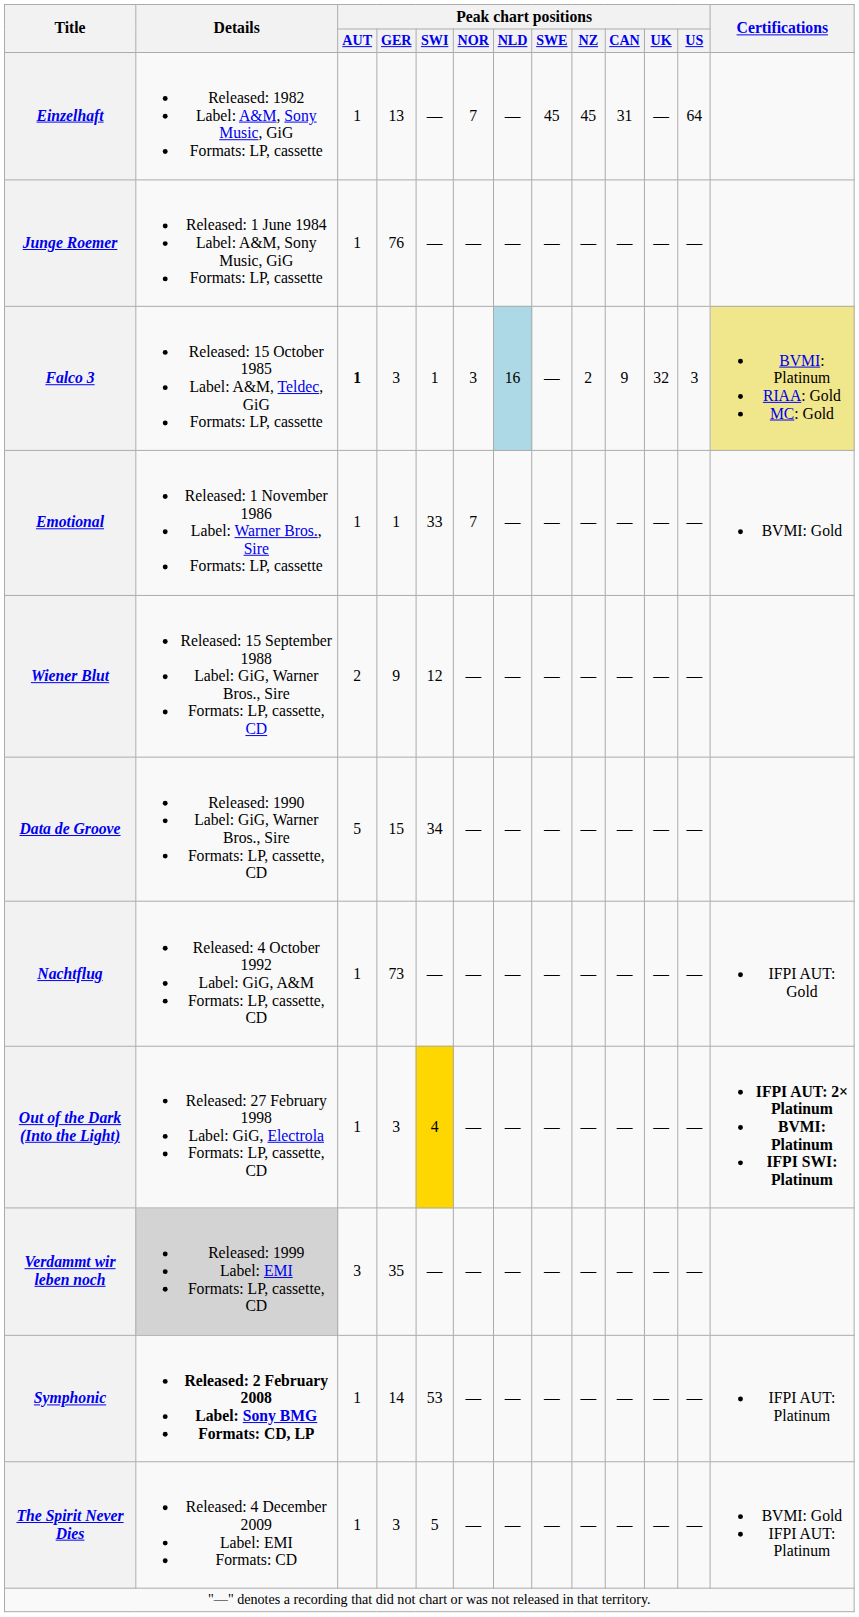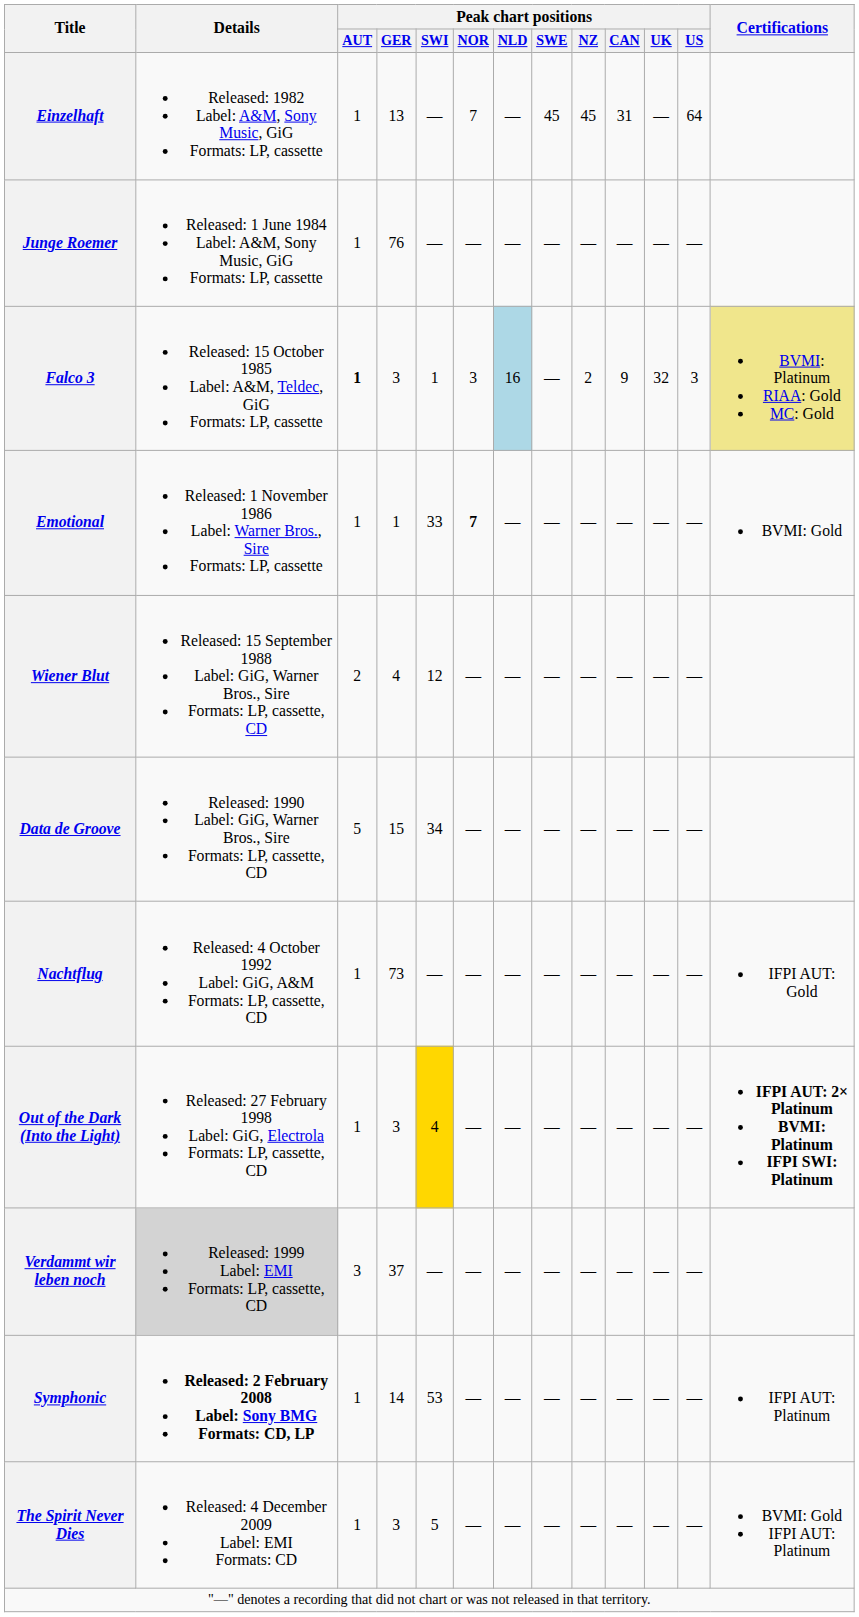 <table class="wikitable plainrowheaders" style="text-align:center;">
 <tr>
 <th scope="col" rowspan="2" style="width:12em;">Title</th>
 <th scope="col" rowspan="2" style="width:19.5em;">Details</th>
 <th scope="col" colspan="10">Peak chart positions</th>
 <th scope="col" rowspan="2" style="width:11.5em;"><a href='#'>Certifications</a></th>
 </tr>
 <tr>
 <th scope="col" style="width:2.5em;font-size:90%"><a href='#'>AUT</a><br></th>
 <th scope="col" style="width:2.5em;font-size:90%"><a href='#'>GER</a><br></th>
 <th scope="col" style="width:2.5em;font-size:90%"><a href='#'>SWI</a><br></th>
 <th scope="col" style="width:2.5em;font-size:90%"><a href='#'>NOR</a><br></th>
 <th scope="col" style="width:2.5em;font-size:90%"><a href='#'>NLD</a><br></th>
 <th scope="col" style="width:2.5em;font-size:90%"><a href='#'>SWE</a><br></th>
 <th scope="col" style="width:2.5em;font-size:90%"><a href='#'>NZ</a><br></th>
 <th scope="col" style="width:2.5em;font-size:90%"><a href='#'>CAN</a><br></th>
 <th scope="col" style="width:2.5em;font-size:90%"><a href='#'>UK</a><br></th>
 <th scope="col" style="width:2.5em;font-size:90%"><a href='#'>US</a><br></th>
 </tr>
 <tr>
 <th scope="row"><em><a href='#'>Einzelhaft</a></em></th>
 <td><br><ul><li>Released: 1982</li><li>Label: <a href='#'>A&M</a>, <a href='#'>Sony Music</a>, GiG</li><li>Formats: LP, cassette</li></ul></td>
 <td>1</td>
 <td>13</td>
 <td>—</td>
 <td>7</td>
 <td>—</td>
 <td>45</td>
 <td>45</td>
 <td>31</td>
 <td>—</td>
 <td>64</td>
 <td></td>
 </tr>
 <tr>
 <th scope="row"><em><a href='#'>Junge Roemer</a></em></th>
 <td><br><ul><li>Released: 1 June 1984</li><li>Label: A&M, Sony Music, GiG</li><li>Formats: LP, cassette</li></ul></td>
 <td>1</td>
 <td>76</td>
 <td>—</td>
 <td>—</td>
 <td>—</td>
 <td>—</td>
 <td>—</td>
 <td>—</td>
 <td>—</td>
 <td>—</td>
 <td></td>
 </tr>
 <tr>
 <th scope="row"><em><a href='#'>Falco 3</a></em></th>
 <td><br><ul><li>Released: 15 October 1985</li><li>Label: A&M, <a href='#'>Teldec</a>, GiG</li><li>Formats: LP, cassette</li></ul></td>
 <td><strong>1</strong></td>
 <td>3</td>
 <td>1</td>
 <td>3</td>
 <td style="background: lightblue;">16</td>
 <td>—</td>
 <td>2</td>
 <td>9</td>
 <td>32</td>
 <td>3</td>
 <td style="background: khaki;"><br><ul><li><a href='#'>BVMI</a>: Platinum</li><li><a href='#'>RIAA</a>: Gold</li><li><a href='#'>MC</a>: Gold</li></ul></td>
 </tr>
 <tr>
 <th scope="row"><em><a href='#'>Emotional</a></em></th>
 <td><br><ul><li>Released: 1 November 1986</li><li>Label: <a href='#'>Warner Bros.</a>, <a href='#'>Sire</a></li><li>Formats: LP, cassette</li></ul></td>
 <td>1</td>
 <td>1</td>
 <td>33</td>
-<td>7</td>
+<td><strong>7</strong></td>
 <td>—</td>
 <td>—</td>
 <td>—</td>
 <td>—</td>
 <td>—</td>
 <td>—</td>
 <td><br><ul><li>BVMI: Gold</li></ul></td>
 </tr>
 <tr>
 <th scope="row"><em><a href='#'>Wiener Blut</a></em></th>
 <td><br><ul><li>Released: 15 September 1988</li><li>Label: GiG, Warner Bros., Sire</li><li>Formats: LP, cassette, <a href='#'>CD</a></li></ul></td>
 <td>2</td>
-<td>9</td>
+<td>4</td>
 <td>12</td>
 <td>—</td>
 <td>—</td>
 <td>—</td>
 <td>—</td>
 <td>—</td>
 <td>—</td>
 <td>—</td>
 <td></td>
 </tr>
 <tr>
 <th scope="row"><em><a href='#'>Data de Groove</a></em></th>
 <td><br><ul><li>Released: 1990</li><li>Label: GiG, Warner Bros., Sire</li><li>Formats: LP, cassette, CD</li></ul></td>
 <td>5</td>
 <td>15</td>
 <td>34</td>
 <td>—</td>
 <td>—</td>
 <td>—</td>
 <td>—</td>
 <td>—</td>
 <td>—</td>
 <td>—</td>
 <td></td>
 </tr>
 <tr>
 <th scope="row"><em><a href='#'>Nachtflug</a></em></th>
 <td><br><ul><li>Released: 4 October 1992</li><li>Label: GiG, A&M</li><li>Formats: LP, cassette, CD</li></ul></td>
 <td>1</td>
 <td>73</td>
 <td>—</td>
 <td>—</td>
 <td>—</td>
 <td>—</td>
 <td>—</td>
 <td>—</td>
 <td>—</td>
 <td>—</td>
 <td><br><ul><li>IFPI AUT: Gold</li></ul></td>
 </tr>
 <tr>
 <th scope="row"><em><a href='#'>Out of the Dark (Into the Light)</a></em></th>
 <td><br><ul><li>Released: 27 February 1998</li><li>Label: GiG, <a href='#'>Electrola</a></li><li>Formats: LP, cassette, CD</li></ul></td>
 <td>1</td>
 <td>3</td>
 <td style="background: gold;">4</td>
 <td>—</td>
 <td>—</td>
 <td>—</td>
 <td>—</td>
 <td>—</td>
 <td>—</td>
 <td>—</td>
 <td><strong><br><ul><li>IFPI AUT: 2× Platinum</li><li>BVMI: Platinum</li><li>IFPI SWI: Platinum</li></ul></strong></td>
 </tr>
 <tr>
 <th scope="row"><em><a href='#'>Verdammt wir leben noch</a></em></th>
 <td style="background: lightgrey;"><br><ul><li>Released: 1999</li><li>Label: <a href='#'>EMI</a></li><li>Formats: LP, cassette, CD</li></ul></td>
 <td>3</td>
-<td>35</td>
+<td>37</td>
 <td>—</td>
 <td>—</td>
 <td>—</td>
 <td>—</td>
 <td>—</td>
 <td>—</td>
 <td>—</td>
 <td>—</td>
 <td></td>
 </tr>
 <tr>
 <th scope="row"><em><a href='#'>Symphonic</a></em></th>
 <td><strong><br><ul><li>Released: 2 February 2008</li><li>Label: <a href='#'>Sony BMG</a></li><li>Formats: CD, LP</li></ul></strong></td>
 <td>1</td>
 <td>14</td>
 <td>53</td>
 <td>—</td>
 <td>—</td>
 <td>—</td>
 <td>—</td>
 <td>—</td>
 <td>—</td>
 <td>—</td>
 <td><br><ul><li>IFPI AUT: Platinum</li></ul></td>
 </tr>
 <tr>
 <th scope="row"><em><a href='#'>The Spirit Never Dies</a></em></th>
 <td><br><ul><li>Released: 4 December 2009</li><li>Label: EMI</li><li>Formats: CD</li></ul></td>
 <td>1</td>
 <td>3</td>
 <td>5</td>
 <td>—</td>
 <td>—</td>
 <td>—</td>
 <td>—</td>
 <td>—</td>
 <td>—</td>
 <td>—</td>
 <td><br><ul><li>BVMI: Gold</li><li>IFPI AUT: Platinum</li></ul></td>
 </tr>
 <tr>
 <td colspan="13" style="font-size:90%">"—" denotes a recording that did not chart or was not released in that territory.</td>
 </tr>
 </table>
